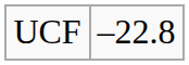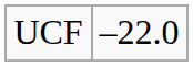 <table class="wikitable" style="border: none;">
 <tr align="center">
 </tr>
 <tr align="center">
 <td>UCF</td>
-<td>–22.8</td>
+<td>–22.0</td>
 </tr>
 </table>
